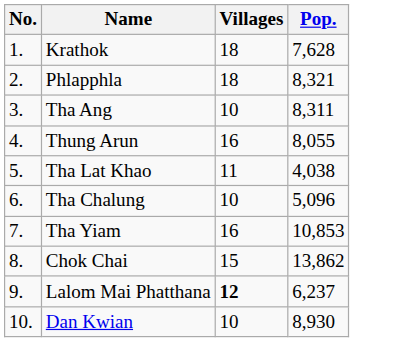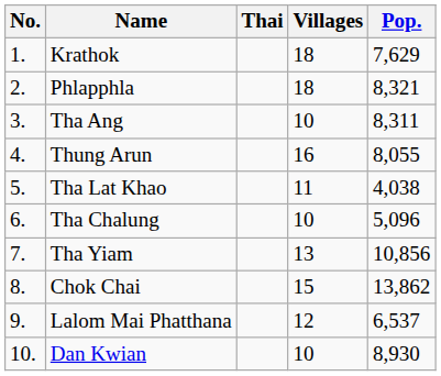 <table class="wikitable sortable">
 <tr>
 <th>No.</th>
 <th>Name</th>
+<th>Thai</th>
 <th>Villages</th>
 <th><a href='#'>Pop.</a></th>
 </tr>
 <tr>
 <td>1.</td>
 <td>Krathok</td>
+<td></td>
 <td>18</td>
-<td>7,628</td>
+<td>7,629</td>
 </tr>
 <tr>
 <td>2.</td>
 <td>Phlapphla</td>
+<td></td>
 <td>18</td>
 <td>8,321</td>
 </tr>
 <tr>
 <td>3.</td>
 <td>Tha Ang</td>
+<td></td>
 <td>10</td>
 <td>8,311</td>
 </tr>
 <tr>
 <td>4.</td>
 <td>Thung Arun</td>
+<td></td>
 <td>16</td>
 <td>8,055</td>
 </tr>
 <tr>
 <td>5.</td>
 <td>Tha Lat Khao</td>
+<td></td>
 <td>11</td>
 <td>4,038</td>
 </tr>
 <tr>
 <td>6.</td>
 <td>Tha Chalung</td>
+<td></td>
 <td>10</td>
 <td>5,096</td>
 </tr>
 <tr>
 <td>7.</td>
 <td>Tha Yiam</td>
-<td>16</td>
-<td>10,853</td>
+<td></td>
+<td>13</td>
+<td>10,856</td>
 </tr>
 <tr>
 <td>8.</td>
 <td>Chok Chai</td>
+<td></td>
 <td>15</td>
 <td>13,862</td>
 </tr>
 <tr>
 <td>9.</td>
 <td>Lalom Mai Phatthana</td>
-<td><strong>12</strong></td>
-<td>6,237</td>
+<td></td>
+<td>12</td>
+<td>6,537</td>
 </tr>
 <tr>
 <td>10.</td>
 <td><a href='#'>Dan Kwian</a></td>
+<td></td>
 <td>10</td>
 <td>8,930</td>
 </tr>
 </table>
